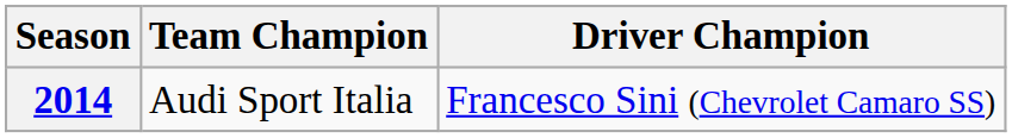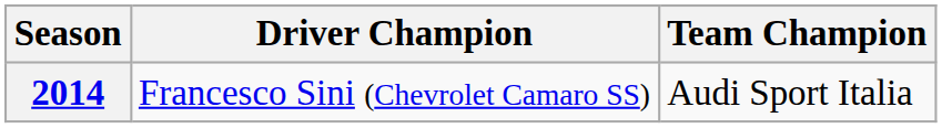 <table class="wikitable">
 <tr>
 <th>Season</th>
+<th>Driver Champion</th>
 <th>Team Champion</th>
-<th>Driver Champion</th>
 </tr>
 <tr>
 <th><a href='#'>2014</a></th>
+<td> <a href='#'>Francesco Sini</a> <small>(<a href='#'>Chevrolet Camaro SS</a>)</small></td>
 <td> Audi Sport Italia</td>
-<td> <a href='#'>Francesco Sini</a> <small>(<a href='#'>Chevrolet Camaro SS</a>)</small></td>
 </tr>
 </table>
